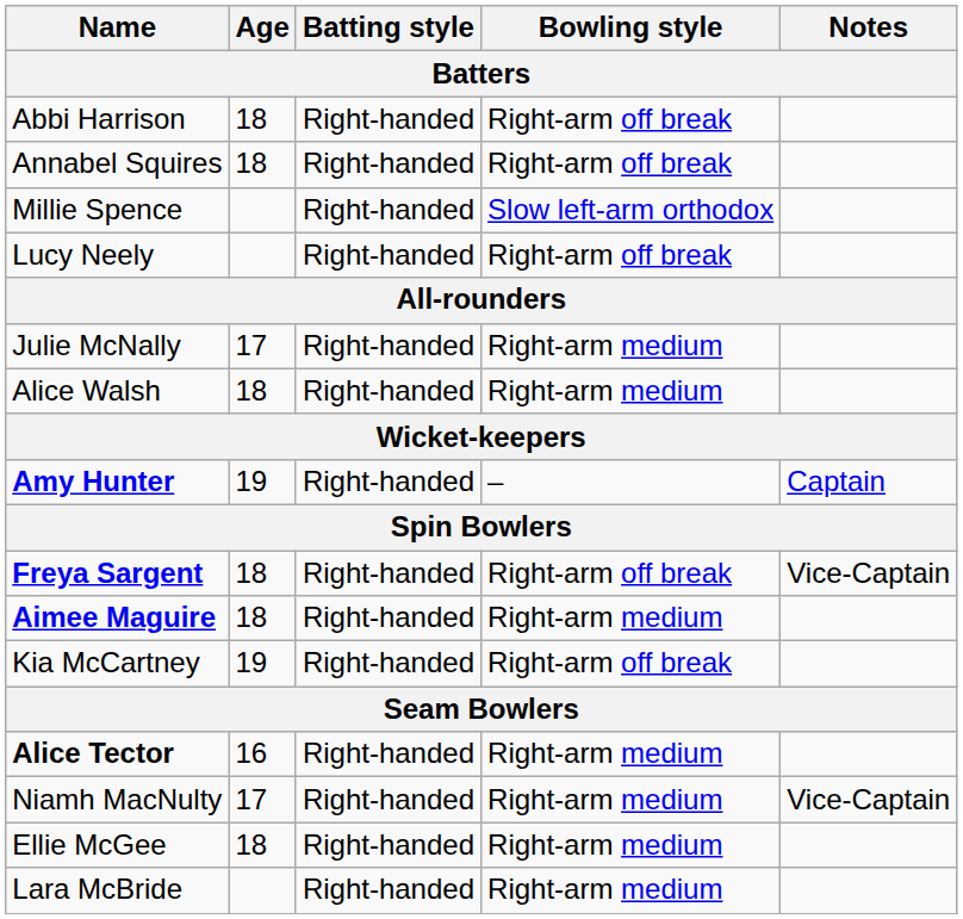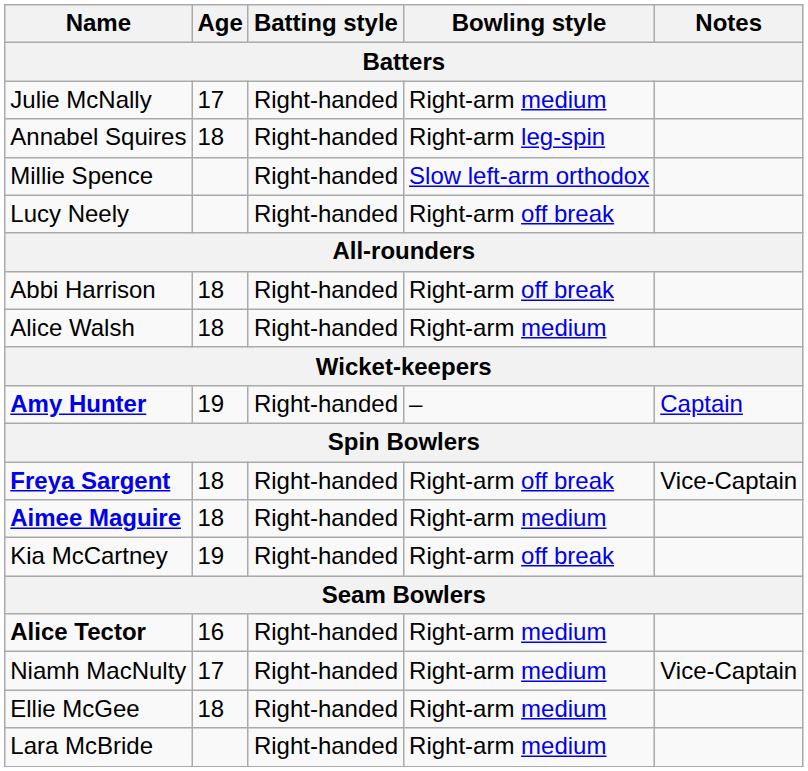 <table class="wikitable sortable">
 <tr>
 <th>Name</th>
 <th>Age</th>
 <th>Batting style</th>
 <th>Bowling style</th>
 <th>Notes</th>
 </tr>
 <tr>
 <th colspan="5">Batters</th>
 </tr>
 <tr>
-<td>Abbi Harrison</td>
-<td>18</td>
+<td>Julie McNally</td>
+<td>17</td>
 <td>Right-handed</td>
-<td>Right-arm <a href='#'>off break</a></td>
+<td>Right-arm <a href='#'>medium</a></td>
 <td></td>
 </tr>
 <tr>
 <td>Annabel Squires</td>
 <td>18</td>
 <td>Right-handed</td>
-<td>Right-arm <a href='#'>off break</a></td>
+<td>Right-arm <a href='#'>leg-spin</a></td>
 <td></td>
 </tr>
 <tr>
 <td>Millie Spence</td>
 <td></td>
 <td>Right-handed</td>
 <td><a href='#'>Slow left-arm orthodox</a></td>
 <td></td>
 </tr>
 <tr>
 <td>Lucy Neely</td>
 <td></td>
 <td>Right-handed</td>
 <td>Right-arm <a href='#'>off break</a></td>
 <td></td>
 </tr>
 <tr>
 <th colspan="5">All-rounders</th>
 </tr>
 <tr>
-<td>Julie McNally</td>
-<td>17</td>
+<td>Abbi Harrison</td>
+<td>18</td>
 <td>Right-handed</td>
-<td>Right-arm <a href='#'>medium</a></td>
+<td>Right-arm <a href='#'>off break</a></td>
 <td></td>
 </tr>
 <tr>
 <td>Alice Walsh</td>
 <td>18</td>
 <td>Right-handed</td>
 <td>Right-arm <a href='#'>medium</a></td>
 <td></td>
 </tr>
 <tr>
 <th colspan="5">Wicket-keepers</th>
 </tr>
 <tr>
 <td><a href='#'><strong>Amy Hunter</strong></a></td>
 <td>19</td>
 <td>Right-handed</td>
 <td>–</td>
 <td><a href='#'>Captain</a></td>
 </tr>
 <tr>
 <th colspan="5">Spin Bowlers</th>
 </tr>
 <tr>
 <td><strong><a href='#'>Freya Sargent</a></strong></td>
 <td>18</td>
 <td>Right-handed</td>
 <td>Right-arm <a href='#'>off break</a></td>
 <td>Vice-Captain</td>
 </tr>
 <tr>
 <td><strong><a href='#'>Aimee Maguire</a></strong></td>
 <td>18</td>
 <td>Right-handed</td>
 <td>Right-arm <a href='#'>medium</a></td>
 <td></td>
 </tr>
 <tr>
 <td>Kia McCartney</td>
 <td>19</td>
 <td>Right-handed</td>
 <td>Right-arm <a href='#'>off break</a></td>
 <td></td>
 </tr>
 <tr>
 <th colspan="5">Seam Bowlers</th>
 </tr>
 <tr>
 <td><strong>Alice Tector</strong></td>
 <td>16</td>
 <td>Right-handed</td>
 <td>Right-arm <a href='#'>medium</a></td>
 <td></td>
 </tr>
 <tr>
 <td>Niamh MacNulty</td>
 <td>17</td>
 <td>Right-handed</td>
 <td>Right-arm <a href='#'>medium</a></td>
 <td>Vice-Captain</td>
 </tr>
 <tr>
 <td>Ellie McGee</td>
 <td>18</td>
 <td>Right-handed</td>
 <td>Right-arm <a href='#'>medium</a></td>
 <td></td>
 </tr>
 <tr>
 <td>Lara McBride</td>
 <td></td>
 <td>Right-handed</td>
 <td>Right-arm <a href='#'>medium</a></td>
 <td></td>
 </tr>
 </table>
